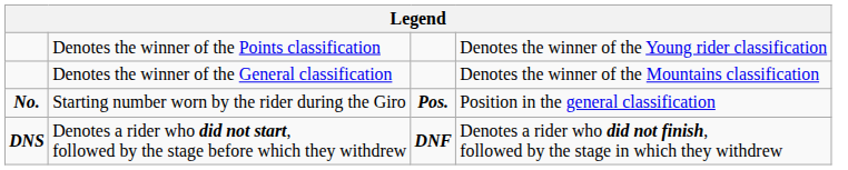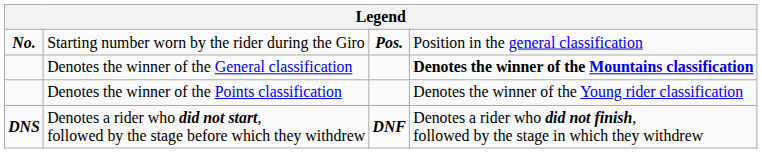 <table class="wikitable">
 <tr>
 <th colspan=4>Legend</th>
+</tr>
+<tr>
+<td align=center><strong><em>No.</em></strong></td>
+<td>Starting number worn by the rider during the Giro</td>
+<td align=center><strong><em>Pos.</em></strong></td>
+<td>Position in the <a href='#'>general classification</a></td>
+</tr>
+<tr>
+<td>    </td>
+<td>Denotes the winner of the <a href='#'>General classification</a></td>
+<td>    </td>
+<td><strong>Denotes the winner of the <a href='#'>Mountains classification</a></strong></td>
 </tr>
 <tr>
 <td>    </td>
 <td>Denotes the winner of the <a href='#'>Points classification</a></td>
 <td>    </td>
 <td>Denotes the winner of the <a href='#'>Young rider classification</a></td>
 </tr>
 <tr>
-<td>    </td>
-<td>Denotes the winner of the <a href='#'>General classification</a></td>
-<td>    </td>
-<td>Denotes the winner of the <a href='#'>Mountains classification</a></td>
-</tr>
-<tr>
-<td align=center><strong><em>No.</em></strong></td>
-<td>Starting number worn by the rider during the Giro</td>
-<td align=center><strong><em>Pos.</em></strong></td>
-<td>Position in the <a href='#'>general classification</a></td>
-</tr>
-<tr>
 <td align=center><strong><em>DNS</em></strong></td>
 <td>Denotes a rider who <strong><em>did not start</em></strong>,<br>followed by the stage before which they withdrew</td>
 <td align=center><strong><em>DNF</em></strong></td>
 <td>Denotes a rider who <strong><em>did not finish</em></strong>,<br>followed by the stage in which they withdrew</td>
 </tr>
 </table>
